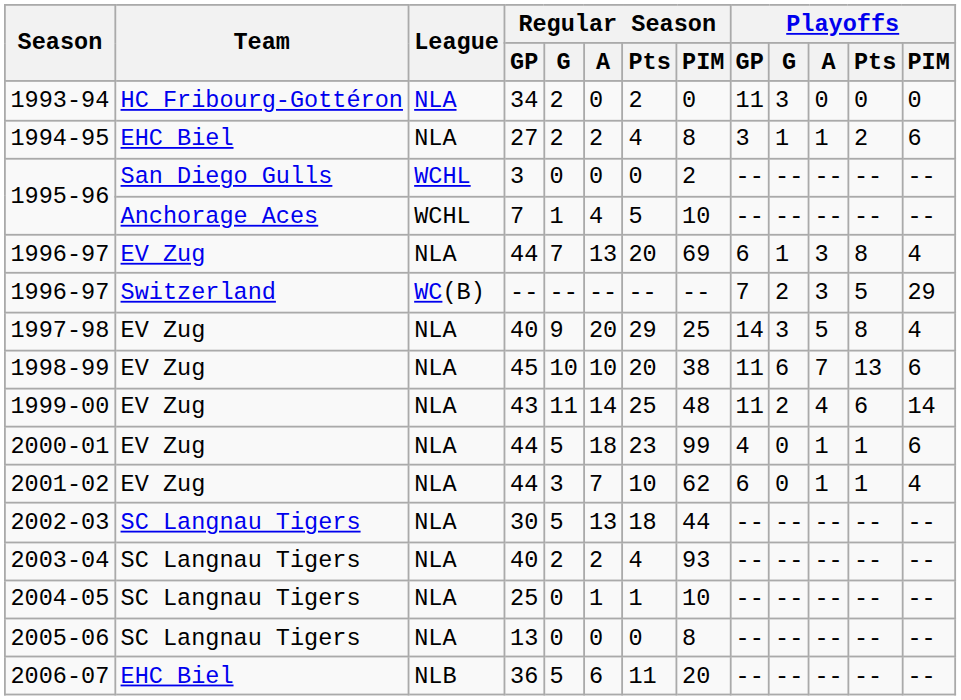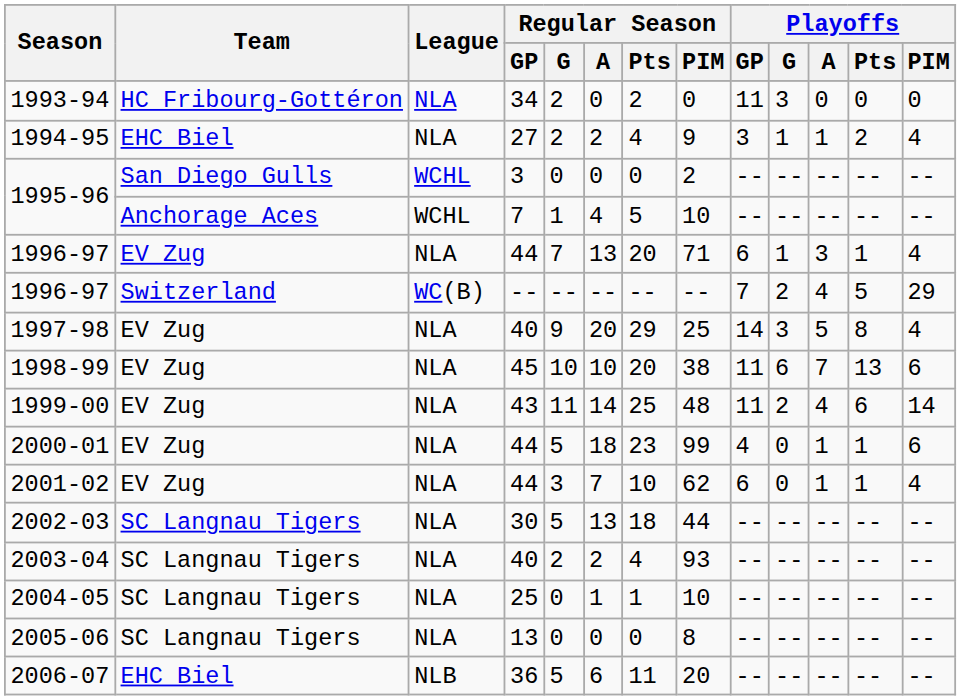 <table class="wikitable">
 <tr>
 <th rowspan="2">Season</th>
 <th rowspan="2">Team</th>
 <th rowspan="2">League</th>
 <th colspan="5">Regular Season</th>
 <th colspan="5"><a href='#'>Playoffs</a></th>
 </tr>
 <tr>
 <th>GP</th>
 <th>G</th>
 <th>A</th>
 <th>Pts</th>
 <th>PIM</th>
 <th>GP</th>
 <th>G</th>
 <th>A</th>
 <th>Pts</th>
 <th>PIM</th>
 </tr>
 <tr>
 <td>1993-94</td>
 <td><a href='#'>HC Fribourg-Gottéron</a></td>
 <td><a href='#'>NLA</a></td>
 <td>34</td>
 <td>2</td>
 <td>0</td>
 <td>2</td>
 <td>0</td>
 <td>11</td>
 <td>3</td>
 <td>0</td>
 <td>0</td>
 <td>0</td>
 </tr>
 <tr>
 <td>1994-95</td>
 <td><a href='#'>EHC Biel</a></td>
 <td>NLA</td>
 <td>27</td>
 <td>2</td>
 <td>2</td>
 <td>4</td>
-<td>8</td>
+<td>9</td>
 <td>3</td>
 <td>1</td>
 <td>1</td>
 <td>2</td>
-<td>6</td>
+<td>4</td>
 </tr>
 <tr>
 <td rowspan=2>1995-96</td>
 <td><a href='#'>San Diego Gulls</a></td>
 <td><a href='#'>WCHL</a></td>
 <td>3</td>
 <td>0</td>
 <td>0</td>
 <td>0</td>
 <td>2</td>
 <td>--</td>
 <td>--</td>
 <td>--</td>
 <td>--</td>
 <td>--</td>
 </tr>
 <tr>
 <td><a href='#'>Anchorage Aces</a></td>
 <td>WCHL</td>
 <td>7</td>
 <td>1</td>
 <td>4</td>
 <td>5</td>
 <td>10</td>
 <td>--</td>
 <td>--</td>
 <td>--</td>
 <td>--</td>
 <td>--</td>
 </tr>
 <tr>
 <td>1996-97</td>
 <td><a href='#'>EV Zug</a></td>
 <td>NLA</td>
 <td>44</td>
 <td>7</td>
 <td>13</td>
 <td>20</td>
-<td>69</td>
+<td>71</td>
 <td>6</td>
 <td>1</td>
 <td>3</td>
-<td>8</td>
+<td>1</td>
 <td>4</td>
 </tr>
 <tr>
 <td>1996-97</td>
 <td><a href='#'>Switzerland</a></td>
 <td><a href='#'>WC</a>(B)</td>
 <td>--</td>
 <td>--</td>
 <td>--</td>
 <td>--</td>
 <td>--</td>
 <td>7</td>
 <td>2</td>
-<td>3</td>
+<td>4</td>
 <td>5</td>
 <td>29</td>
 </tr>
 <tr>
 <td>1997-98</td>
 <td>EV Zug</td>
 <td>NLA</td>
 <td>40</td>
 <td>9</td>
 <td>20</td>
 <td>29</td>
 <td>25</td>
 <td>14</td>
 <td>3</td>
 <td>5</td>
 <td>8</td>
 <td>4</td>
 </tr>
 <tr>
 <td>1998-99</td>
 <td>EV Zug</td>
 <td>NLA</td>
 <td>45</td>
 <td>10</td>
 <td>10</td>
 <td>20</td>
 <td>38</td>
 <td>11</td>
 <td>6</td>
 <td>7</td>
 <td>13</td>
 <td>6</td>
 </tr>
 <tr>
 <td>1999-00</td>
 <td>EV Zug</td>
 <td>NLA</td>
 <td>43</td>
 <td>11</td>
 <td>14</td>
 <td>25</td>
 <td>48</td>
 <td>11</td>
 <td>2</td>
 <td>4</td>
 <td>6</td>
 <td>14</td>
 </tr>
 <tr>
 <td>2000-01</td>
 <td>EV Zug</td>
 <td>NLA</td>
 <td>44</td>
 <td>5</td>
 <td>18</td>
 <td>23</td>
 <td>99</td>
 <td>4</td>
 <td>0</td>
 <td>1</td>
 <td>1</td>
 <td>6</td>
 </tr>
 <tr>
 <td>2001-02</td>
 <td>EV Zug</td>
 <td>NLA</td>
 <td>44</td>
 <td>3</td>
 <td>7</td>
 <td>10</td>
 <td>62</td>
 <td>6</td>
 <td>0</td>
 <td>1</td>
 <td>1</td>
 <td>4</td>
 </tr>
 <tr>
 <td>2002-03</td>
 <td><a href='#'>SC Langnau Tigers</a></td>
 <td>NLA</td>
 <td>30</td>
 <td>5</td>
 <td>13</td>
 <td>18</td>
 <td>44</td>
 <td>--</td>
 <td>--</td>
 <td>--</td>
 <td>--</td>
 <td>--</td>
 </tr>
 <tr>
 <td>2003-04</td>
 <td>SC Langnau Tigers</td>
 <td>NLA</td>
 <td>40</td>
 <td>2</td>
 <td>2</td>
 <td>4</td>
 <td>93</td>
 <td>--</td>
 <td>--</td>
 <td>--</td>
 <td>--</td>
 <td>--</td>
 </tr>
 <tr>
 <td>2004-05</td>
 <td>SC Langnau Tigers</td>
 <td>NLA</td>
 <td>25</td>
 <td>0</td>
 <td>1</td>
 <td>1</td>
 <td>10</td>
 <td>--</td>
 <td>--</td>
 <td>--</td>
 <td>--</td>
 <td>--</td>
 </tr>
 <tr>
 <td>2005-06</td>
 <td>SC Langnau Tigers</td>
 <td>NLA</td>
 <td>13</td>
 <td>0</td>
 <td>0</td>
 <td>0</td>
 <td>8</td>
 <td>--</td>
 <td>--</td>
 <td>--</td>
 <td>--</td>
 <td>--</td>
 </tr>
 <tr>
 <td>2006-07</td>
 <td><a href='#'>EHC Biel</a></td>
 <td>NLB</td>
 <td>36</td>
 <td>5</td>
 <td>6</td>
 <td>11</td>
 <td>20</td>
 <td>--</td>
 <td>--</td>
 <td>--</td>
 <td>--</td>
 <td>--</td>
 </tr>
 </table>
